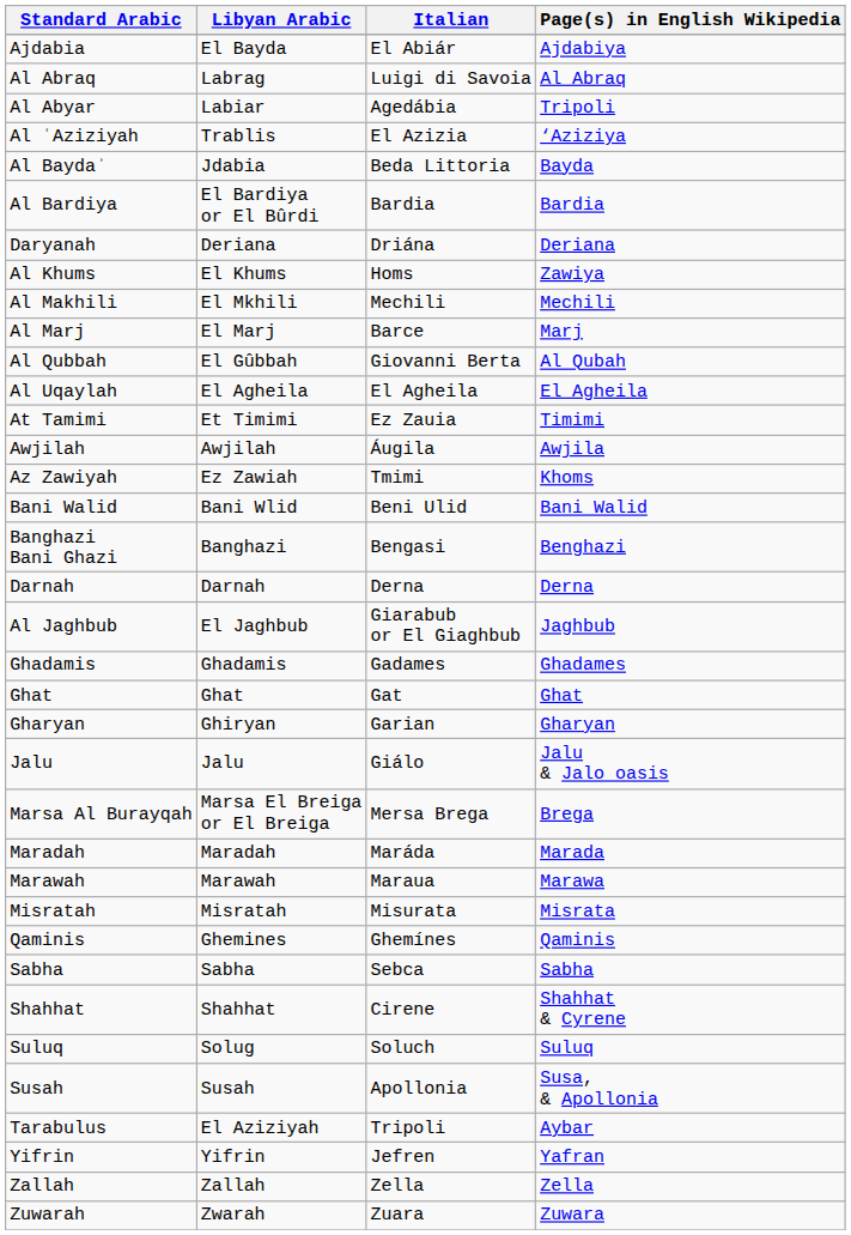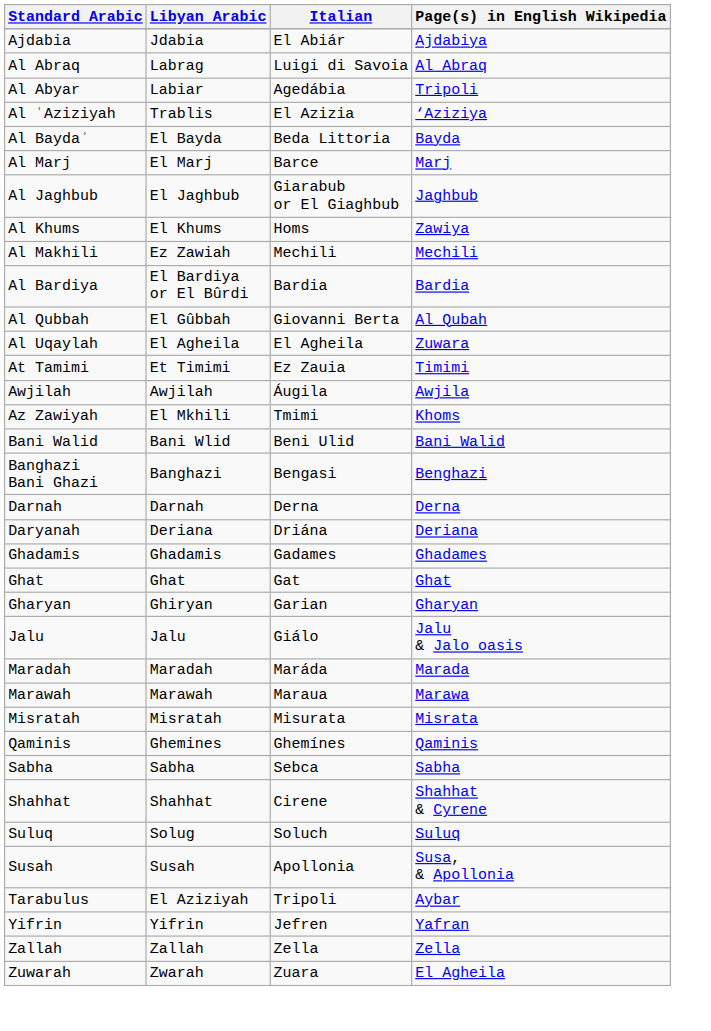 <table class="wikitable">
 <tr>
 <th><a href='#'>Standard Arabic</a></th>
 <th><a href='#'>Libyan Arabic</a></th>
 <th><a href='#'>Italian</a></th>
 <th>Page(s) in English Wikipedia</th>
 </tr>
 <tr>
 </tr>
 <tr>
 <td>Ajdabia</td>
-<td>El Bayda</td>
+<td>Jdabia</td>
 <td>El Abiár</td>
 <td><a href='#'>Ajdabiya</a></td>
 </tr>
 <tr>
 <td>Al Abraq</td>
 <td>Labrag</td>
 <td>Luigi di Savoia</td>
 <td><a href='#'>Al Abraq</a></td>
 </tr>
 <tr>
 <td>Al Abyar</td>
 <td>Labiar</td>
 <td>Agedábia</td>
 <td><a href='#'>Tripoli</a></td>
 </tr>
 <tr>
 <td>Al ʿAziziyah</td>
 <td>Trablis</td>
 <td>El Azizia</td>
 <td><a href='#'>‘Aziziya</a></td>
 </tr>
 <tr>
 <td>Al Baydaʾ</td>
-<td>Jdabia</td>
+<td>El Bayda</td>
 <td>Beda Littoria</td>
 <td><a href='#'>Bayda</a></td>
 </tr>
 <tr>
-<td>Al Bardiya</td>
-<td>El Bardiya<br>or El Bûrdi</td>
-<td>Bardia</td>
-<td><a href='#'>Bardia</a></td>
+<td>Al Marj</td>
+<td>El Marj</td>
+<td>Barce</td>
+<td><a href='#'>Marj</a></td>
 </tr>
 <tr>
-<td>Daryanah</td>
-<td>Deriana</td>
-<td>Driána</td>
-<td><a href='#'>Deriana</a></td>
+<td>Al Jaghbub</td>
+<td>El Jaghbub</td>
+<td>Giarabub<br>or El Giaghbub</td>
+<td><a href='#'>Jaghbub</a></td>
 </tr>
 <tr>
 <td>Al Khums</td>
 <td>El Khums</td>
 <td>Homs</td>
 <td><a href='#'>Zawiya</a></td>
 </tr>
 <tr>
 <td>Al Makhili</td>
-<td>El Mkhili</td>
+<td>Ez Zawiah</td>
 <td>Mechili</td>
 <td><a href='#'>Mechili</a></td>
 </tr>
 <tr>
-<td>Al Marj</td>
-<td>El Marj</td>
-<td>Barce</td>
-<td><a href='#'>Marj</a></td>
+<td>Al Bardiya</td>
+<td>El Bardiya<br>or El Bûrdi</td>
+<td>Bardia</td>
+<td><a href='#'>Bardia</a></td>
 </tr>
 <tr>
 <td>Al Qubbah</td>
 <td>El Gûbbah</td>
 <td>Giovanni Berta</td>
 <td><a href='#'>Al Qubah</a></td>
 </tr>
 <tr>
 <td>Al Uqaylah</td>
 <td>El Agheila</td>
 <td>El Agheila</td>
-<td><a href='#'>El Agheila</a></td>
+<td><a href='#'>Zuwara</a></td>
 </tr>
 <tr>
 <td>At Tamimi</td>
 <td>Et Timimi</td>
 <td>Ez Zauia</td>
 <td><a href='#'>Timimi</a></td>
 </tr>
 <tr>
 <td>Awjilah</td>
 <td>Awjilah</td>
 <td>Áugila</td>
 <td><a href='#'>Awjila</a></td>
 </tr>
 <tr>
 <td>Az Zawiyah</td>
-<td>Ez Zawiah</td>
+<td>El Mkhili</td>
 <td>Tmimi</td>
 <td><a href='#'>Khoms</a></td>
 </tr>
 <tr>
 <td>Bani Walid</td>
 <td>Bani Wlid</td>
 <td>Beni Ulid</td>
 <td><a href='#'>Bani Walid</a></td>
 </tr>
 <tr>
 <td>Banghazi<br>Bani Ghazi</td>
 <td>Banghazi</td>
 <td>Bengasi</td>
 <td><a href='#'>Benghazi</a></td>
 </tr>
 <tr>
 <td>Darnah</td>
 <td>Darnah</td>
 <td>Derna</td>
 <td><a href='#'>Derna</a></td>
 </tr>
 <tr>
-<td>Al Jaghbub</td>
-<td>El Jaghbub</td>
-<td>Giarabub<br>or El Giaghbub</td>
-<td><a href='#'>Jaghbub</a></td>
+<td>Daryanah</td>
+<td>Deriana</td>
+<td>Driána</td>
+<td><a href='#'>Deriana</a></td>
 </tr>
 <tr>
 <td>Ghadamis</td>
 <td>Ghadamis</td>
 <td>Gadames</td>
 <td><a href='#'>Ghadames</a></td>
 </tr>
 <tr>
 <td>Ghat</td>
 <td>Ghat</td>
 <td>Gat</td>
 <td><a href='#'>Ghat</a></td>
 </tr>
 <tr>
 <td>Gharyan</td>
 <td>Ghiryan</td>
 <td>Garian</td>
 <td><a href='#'>Gharyan</a></td>
 </tr>
 <tr>
 <td>Jalu</td>
 <td>Jalu</td>
 <td>Giálo</td>
 <td><a href='#'>Jalu</a><br>& <a href='#'>Jalo oasis</a></td>
-</tr>
-<tr>
-<td>Marsa Al Burayqah</td>
-<td>Marsa El Breiga<br>or El Breiga</td>
-<td>Mersa Brega</td>
-<td><a href='#'>Brega</a></td>
 </tr>
 <tr>
 <td>Maradah</td>
 <td>Maradah</td>
 <td>Maráda</td>
 <td><a href='#'>Marada</a></td>
 </tr>
 <tr>
 <td>Marawah</td>
 <td>Marawah</td>
 <td>Maraua</td>
 <td><a href='#'>Marawa</a></td>
 </tr>
 <tr>
 <td>Misratah</td>
 <td>Misratah</td>
 <td>Misurata</td>
 <td><a href='#'>Misrata</a></td>
 </tr>
 <tr>
 <td>Qaminis</td>
 <td>Ghemines</td>
 <td>Ghemínes</td>
 <td><a href='#'>Qaminis</a></td>
 </tr>
 <tr>
 <td>Sabha</td>
 <td>Sabha</td>
 <td>Sebca</td>
 <td><a href='#'>Sabha</a></td>
 </tr>
 <tr>
 <td>Shahhat</td>
 <td>Shahhat</td>
 <td>Cirene</td>
 <td><a href='#'>Shahhat</a><br>& <a href='#'>Cyrene</a></td>
 </tr>
 <tr>
 <td>Suluq</td>
 <td>Solug</td>
 <td>Soluch</td>
 <td><a href='#'>Suluq</a></td>
 </tr>
 <tr>
 <td>Susah</td>
 <td>Susah</td>
 <td>Apollonia</td>
 <td><a href='#'>Susa</a>, <br>& <a href='#'>Apollonia</a></td>
 </tr>
 <tr>
 <td>Tarabulus</td>
 <td>El Aziziyah</td>
 <td>Tripoli</td>
 <td><a href='#'>Aybar</a></td>
 </tr>
 <tr>
 <td>Yifrin</td>
 <td>Yifrin</td>
 <td>Jefren</td>
 <td><a href='#'>Yafran</a></td>
 </tr>
 <tr>
 <td>Zallah</td>
 <td>Zallah</td>
 <td>Zella</td>
 <td><a href='#'>Zella</a></td>
 </tr>
 <tr>
 <td>Zuwarah</td>
 <td>Zwarah</td>
 <td>Zuara</td>
-<td><a href='#'>Zuwara</a></td>
+<td><a href='#'>El Agheila</a></td>
 </tr>
 </table>
